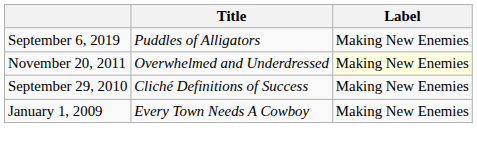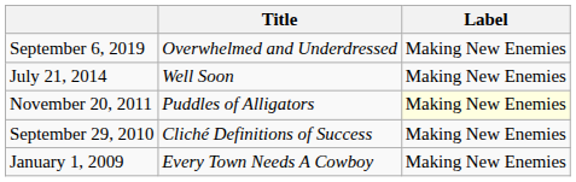 <table class="wikitable">
 <tr>
 <th></th>
 <th>Title</th>
 <th>Label</th>
 </tr>
 <tr>
 <td>September 6, 2019</td>
-<td><em>Puddles of Alligators</em></td>
+<td><em>Overwhelmed and Underdressed</em></td>
+<td>Making New Enemies</td>
+</tr>
+<tr>
+<td>July 21, 2014</td>
+<td><em>Well Soon</em></td>
 <td>Making New Enemies</td>
 </tr>
 <tr>
 <td>November 20, 2011</td>
-<td><em>Overwhelmed and Underdressed</em></td>
+<td><em>Puddles of Alligators</em></td>
 <td style="background: lightyellow;">Making New Enemies</td>
 </tr>
 <tr>
 <td>September 29, 2010</td>
 <td><em>Cliché Definitions of Success</em></td>
 <td>Making New Enemies</td>
 </tr>
 <tr>
 <td>January 1, 2009</td>
 <td><em>Every Town Needs A Cowboy</em></td>
 <td>Making New Enemies</td>
 </tr>
 </table>
